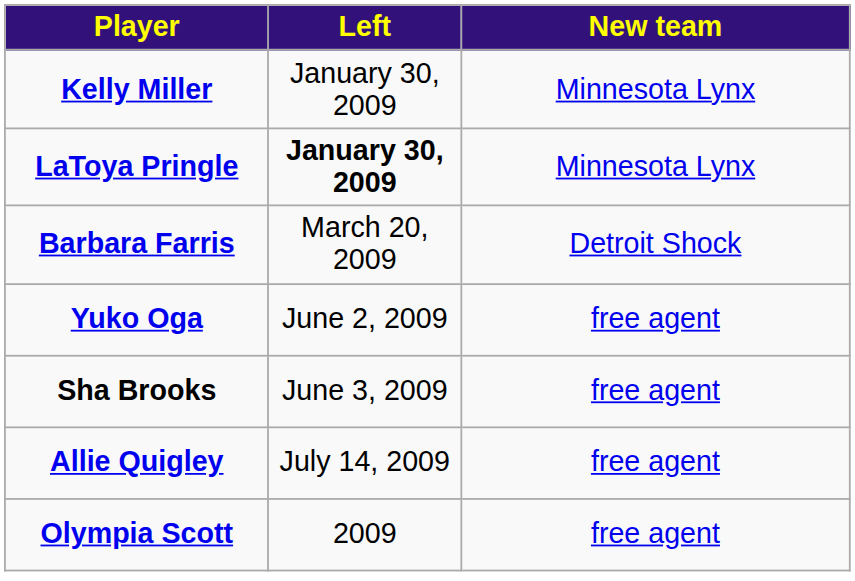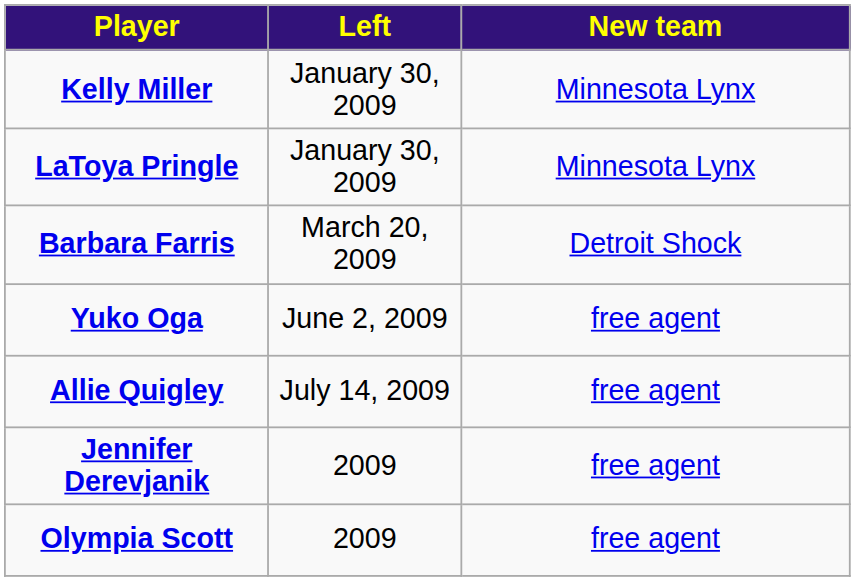 <table class="wikitable" style="text-align: center">
 <tr style="color:#ff0; text-align:center; background:#ddd; background:#32127a;">
 <td style="width:140px;"><strong>Player</strong></td>
 <td style="width:100px;"><strong>Left</strong></td>
 <td style="width:210px;"><strong>New team</strong></td>
 </tr>
 <tr style="height:40px">
 <td><strong><a href='#'>Kelly Miller</a></strong></td>
 <td>January 30, 2009</td>
 <td><a href='#'>Minnesota Lynx</a></td>
 </tr>
 <tr style="height:40px">
 <td><strong><a href='#'>LaToya Pringle</a></strong></td>
-<td><strong>January 30, 2009</strong></td>
+<td>January 30, 2009</td>
 <td><a href='#'>Minnesota Lynx</a></td>
 </tr>
 <tr style="height:40px">
 <td><strong><a href='#'>Barbara Farris</a></strong></td>
 <td>March 20, 2009</td>
 <td><a href='#'>Detroit Shock</a></td>
 </tr>
 <tr style="height:40px">
 <td><strong><a href='#'>Yuko Oga</a></strong></td>
 <td>June 2, 2009</td>
 <td><a href='#'>free agent</a></td>
 </tr>
 <tr style="height:40px">
-<td><strong>Sha Brooks</strong></td>
-<td>June 3, 2009</td>
+<td><strong><a href='#'>Allie Quigley</a></strong></td>
+<td>July 14, 2009</td>
 <td><a href='#'>free agent</a></td>
 </tr>
 <tr style="height:40px">
-<td><strong><a href='#'>Allie Quigley</a></strong></td>
-<td>July 14, 2009</td>
+<td><strong><a href='#'>Jennifer Derevjanik</a></strong></td>
+<td>2009</td>
 <td><a href='#'>free agent</a></td>
 </tr>
 <tr style="height:40px">
 <td><strong><a href='#'>Olympia Scott</a></strong></td>
 <td>2009</td>
 <td><a href='#'>free agent</a></td>
 </tr>
 </table>
